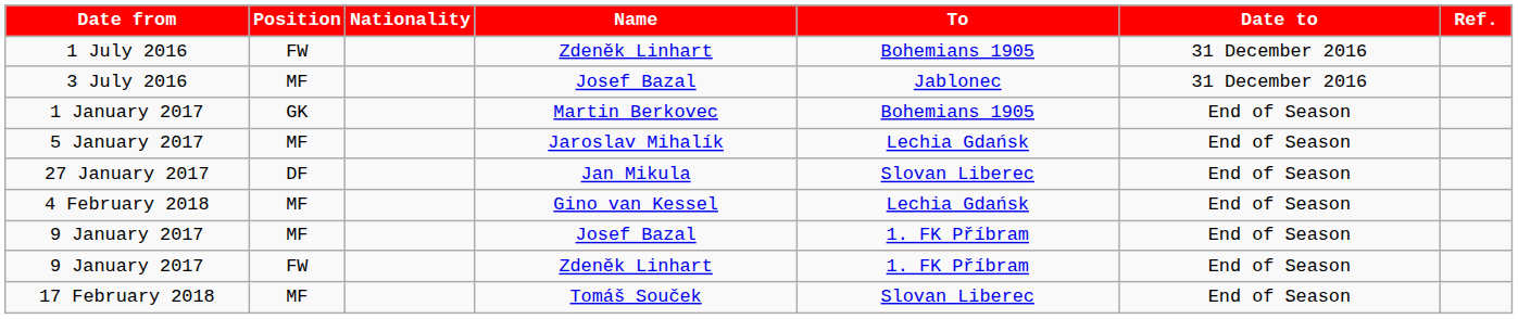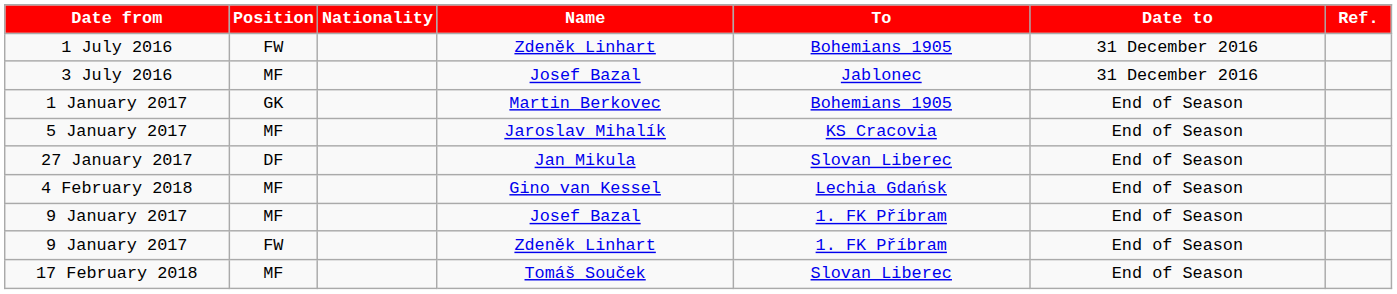 <table class="wikitable" style="text-align:center; font-size:90%; ">
 <tr>
 <th style="background:#ff0000; color:white; width:150px;">Date from</th>
 <th style="background:#ff0000; color:white; width:50px;">Position</th>
 <th style="background:#ff0000; color:white; width:50px;">Nationality</th>
 <th style="background:#ff0000; color:white; width:200px;">Name</th>
 <th style="background:#ff0000; color:white; width:200px;">To</th>
 <th style="background:#ff0000; color:white; width:200px;">Date to</th>
 <th style="background:#ff0000; color:white; width:40px;">Ref.</th>
 </tr>
 <tr>
 <td>1 July 2016</td>
 <td>FW</td>
 <td></td>
 <td><a href='#'>Zdeněk Linhart</a></td>
 <td><a href='#'>Bohemians 1905</a></td>
 <td>31 December 2016</td>
 <td></td>
 </tr>
 <tr>
 <td>3 July 2016</td>
 <td>MF</td>
 <td></td>
 <td><a href='#'>Josef Bazal</a></td>
 <td><a href='#'>Jablonec</a></td>
 <td>31 December 2016</td>
 <td></td>
 </tr>
 <tr>
 <td>1 January 2017</td>
 <td>GK</td>
 <td></td>
 <td><a href='#'>Martin Berkovec</a></td>
 <td><a href='#'>Bohemians 1905</a></td>
 <td>End of Season</td>
 <td></td>
 </tr>
 <tr>
 <td>5 January 2017</td>
 <td>MF</td>
 <td></td>
 <td><a href='#'>Jaroslav Mihalík</a></td>
-<td><a href='#'>Lechia Gdańsk</a></td>
+<td><a href='#'>KS Cracovia</a></td>
 <td>End of Season</td>
 <td></td>
 </tr>
 <tr>
 <td>27 January 2017</td>
 <td>DF</td>
 <td></td>
 <td><a href='#'>Jan Mikula</a></td>
 <td><a href='#'>Slovan Liberec</a></td>
 <td>End of Season</td>
 <td></td>
 </tr>
 <tr>
 <td>4 February 2018</td>
 <td>MF</td>
 <td></td>
 <td><a href='#'>Gino van Kessel</a></td>
 <td><a href='#'>Lechia Gdańsk</a></td>
 <td>End of Season</td>
 <td></td>
 </tr>
 <tr>
 <td>9 January 2017</td>
 <td>MF</td>
 <td></td>
 <td><a href='#'>Josef Bazal</a></td>
 <td><a href='#'>1. FK Příbram</a></td>
 <td>End of Season</td>
 <td></td>
 </tr>
 <tr>
 <td>9 January 2017</td>
 <td>FW</td>
 <td></td>
 <td><a href='#'>Zdeněk Linhart</a></td>
 <td><a href='#'>1. FK Příbram</a></td>
 <td>End of Season</td>
 <td></td>
 </tr>
 <tr>
 <td>17 February 2018</td>
 <td>MF</td>
 <td></td>
 <td><a href='#'>Tomáš Souček</a></td>
 <td><a href='#'>Slovan Liberec</a></td>
 <td>End of Season</td>
 <td></td>
 </tr>
 </table>
